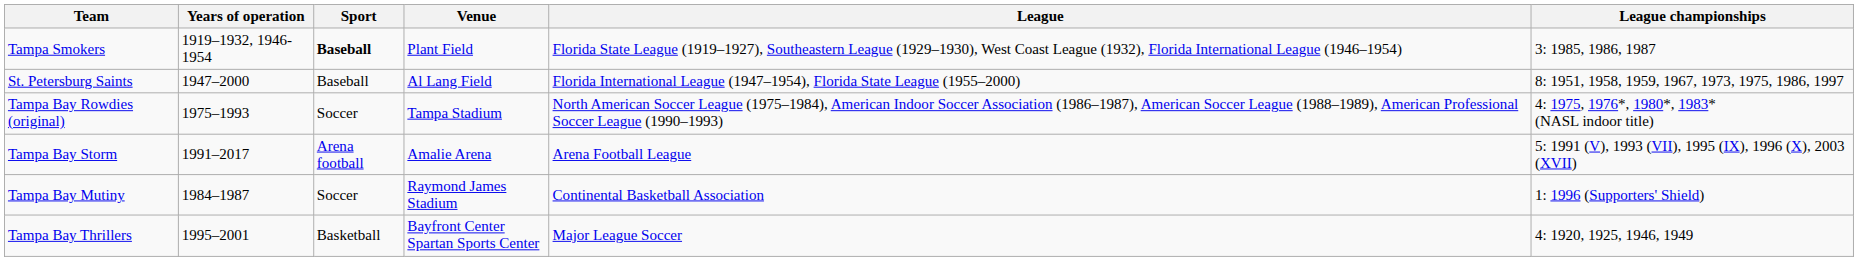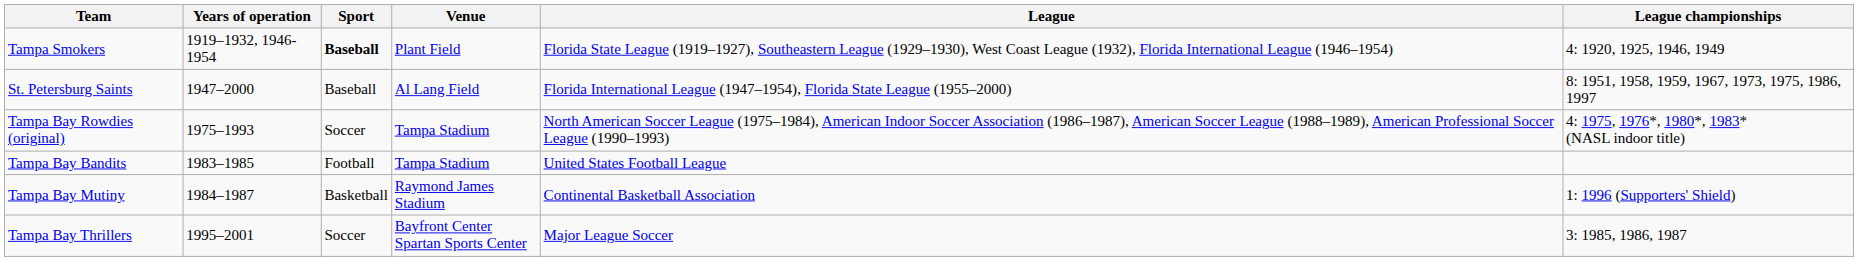 <table class="sortable wikitable">
 <tr>
 <th>Team</th>
 <th>Years of operation</th>
 <th>Sport</th>
 <th>Venue</th>
 <th>League</th>
 <th>League championships</th>
 </tr>
 <tr>
 <td><a href='#'>Tampa Smokers</a></td>
 <td>1919–1932, 1946-1954</td>
 <td><strong>Baseball</strong></td>
 <td><a href='#'>Plant Field</a></td>
 <td><a href='#'>Florida State League</a> (1919–1927), <a href='#'>Southeastern League</a> (1929–1930), West Coast League (1932), <a href='#'>Florida International League</a> (1946–1954)</td>
-<td>3: 1985, 1986, 1987</td>
+<td>4: 1920, 1925, 1946, 1949</td>
 </tr>
 <tr>
 <td><a href='#'>St. Petersburg Saints</a></td>
 <td>1947–2000</td>
 <td>Baseball</td>
 <td><a href='#'>Al Lang Field</a></td>
 <td><a href='#'>Florida International League</a> (1947–1954), <a href='#'>Florida State League</a> (1955–2000)</td>
 <td>8: 1951, 1958, 1959, 1967, 1973, 1975, 1986, 1997</td>
 </tr>
 <tr>
 <td><a href='#'>Tampa Bay Rowdies (original)</a></td>
 <td>1975–1993</td>
 <td>Soccer</td>
 <td><a href='#'>Tampa Stadium</a></td>
 <td><a href='#'>North American Soccer League</a> (1975–1984), <a href='#'>American Indoor Soccer Association</a> (1986–1987), <a href='#'>American Soccer League</a> (1988–1989), <a href='#'>American Professional Soccer League</a> (1990–1993)</td>
 <td>4: <a href='#'>1975</a>, <a href='#'>1976</a>*, <a href='#'>1980</a>*, <a href='#'>1983</a>*<br>(NASL indoor title)</td>
 </tr>
 <tr>
-<td><a href='#'>Tampa Bay Storm</a></td>
-<td>1991–2017</td>
-<td><a href='#'>Arena football</a></td>
-<td><a href='#'>Amalie Arena</a></td>
-<td><a href='#'>Arena Football League</a></td>
-<td>5: 1991 (<a href='#'>V</a>), 1993 (<a href='#'>VII</a>), 1995 (<a href='#'>IX</a>), 1996 (<a href='#'>X</a>), 2003 (<a href='#'>XVII</a>)</td>
+<td><a href='#'>Tampa Bay Bandits</a></td>
+<td>1983–1985</td>
+<td>Football</td>
+<td><a href='#'>Tampa Stadium</a></td>
+<td><a href='#'>United States Football League</a></td>
+<td></td>
 </tr>
 <tr>
 <td><a href='#'>Tampa Bay Mutiny</a></td>
 <td>1984–1987</td>
-<td>Soccer</td>
+<td>Basketball</td>
 <td><a href='#'>Raymond James Stadium</a></td>
 <td><a href='#'>Continental Basketball Association</a></td>
 <td>1: <a href='#'>1996</a> (<a href='#'>Supporters' Shield</a>)</td>
 </tr>
 <tr>
 <td><a href='#'>Tampa Bay Thrillers</a></td>
 <td>1995–2001</td>
-<td>Basketball</td>
+<td>Soccer</td>
 <td><a href='#'>Bayfront Center</a><br><a href='#'>Spartan Sports Center</a></td>
 <td><a href='#'>Major League Soccer</a></td>
-<td>4: 1920, 1925, 1946, 1949</td>
+<td>3: 1985, 1986, 1987</td>
 </tr>
 </table>
